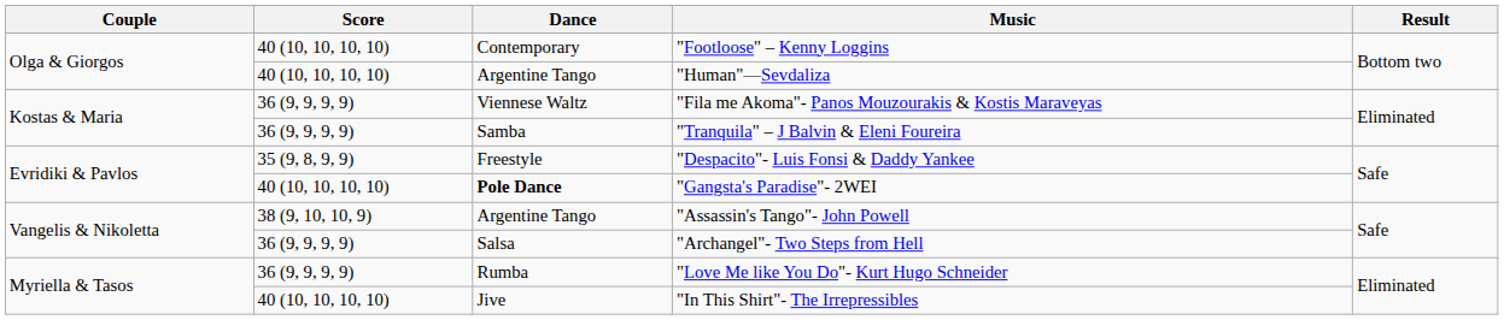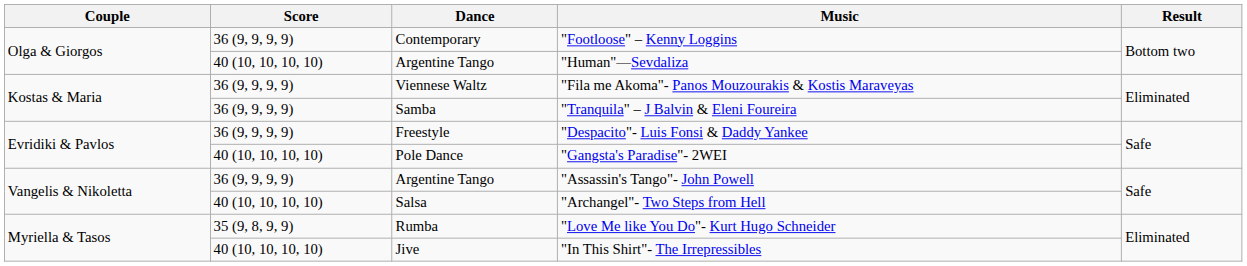 <table class="wikitable sortable" style="width:85%;">
 <tr>
 <th>Couple</th>
 <th>Score</th>
 <th>Dance</th>
 <th>Music</th>
 <th>Result</th>
 </tr>
 <tr>
 <td rowspan="2">Olga & Giorgos</td>
-<td>40 (10, 10, 10, 10)</td>
+<td>36 (9, 9, 9, 9)</td>
 <td>Contemporary</td>
 <td>"<a href='#'>Footloose</a>" – <a href='#'>Kenny Loggins</a></td>
 <td rowspan="2">Bottom two</td>
 </tr>
 <tr>
 <td>40 (10, 10, 10, 10)</td>
 <td>Argentine Tango</td>
 <td>"Human"—<a href='#'>Sevdaliza</a></td>
 </tr>
 <tr>
 <td rowspan="2">Kostas & Maria</td>
 <td>36 (9, 9, 9, 9)</td>
 <td>Viennese Waltz</td>
 <td>"Fila me Akoma"- <a href='#'>Panos Mouzourakis</a> & <a href='#'>Kostis Maraveyas</a></td>
 <td rowspan="2">Eliminated</td>
 </tr>
 <tr>
 <td>36 (9, 9, 9, 9)</td>
 <td>Samba</td>
 <td>"<a href='#'>Tranquila</a>" – <a href='#'>J Balvin</a> & <a href='#'>Eleni Foureira</a></td>
 </tr>
 <tr>
 <td rowspan="2">Evridiki & Pavlos</td>
-<td>35 (9, 8, 9, 9)</td>
+<td>36 (9, 9, 9, 9)</td>
 <td>Freestyle</td>
 <td>"<a href='#'>Despacito</a>"- <a href='#'>Luis Fonsi</a> & <a href='#'>Daddy Yankee</a></td>
 <td rowspan="2">Safe</td>
 </tr>
 <tr>
 <td>40 (10, 10, 10, 10)</td>
-<td><strong>Pole Dance</strong></td>
+<td>Pole Dance</td>
 <td>"<a href='#'>Gangsta's Paradise</a>"- 2WEI</td>
 </tr>
 <tr>
 <td rowspan="2">Vangelis & Nikoletta</td>
-<td>38 (9, 10, 10, 9)</td>
+<td>36 (9, 9, 9, 9)</td>
 <td>Argentine Tango</td>
 <td>"Assassin's Tango"- <a href='#'>John Powell</a></td>
 <td rowspan="2">Safe</td>
 </tr>
 <tr>
-<td>36 (9, 9, 9, 9)</td>
+<td>40 (10, 10, 10, 10)</td>
 <td>Salsa</td>
 <td>"Archangel"- <a href='#'>Two Steps from Hell</a></td>
 </tr>
 <tr>
 <td rowspan="2">Myriella & Tasos</td>
-<td>36 (9, 9, 9, 9)</td>
+<td>35 (9, 8, 9, 9)</td>
 <td>Rumba</td>
 <td>"<a href='#'>Love Me like You Do</a>"- <a href='#'>Kurt Hugo Schneider</a></td>
 <td rowspan="2">Eliminated</td>
 </tr>
 <tr>
 <td>40 (10, 10, 10, 10)</td>
 <td>Jive</td>
 <td>"In This Shirt"- <a href='#'>The Irrepressibles</a></td>
 </tr>
 </table>
